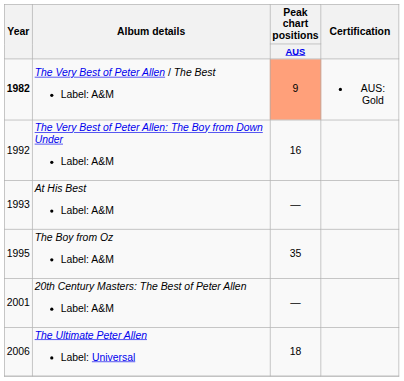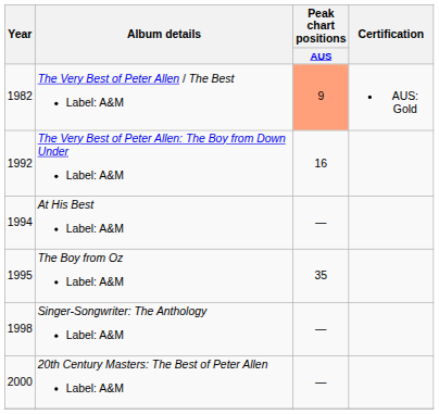 <table class="wikitable" style="text-align:center;">
 <tr>
 <th rowspan="2">Year</th>
 <th rowspan="2">Album details</th>
 <th colspan="1">Peak chart positions</th>
 <th rowspan="2">Certification</th>
 </tr>
 <tr>
 <th scope="col" style="width:2em;font-size:90%;"><a href='#'>AUS</a><br></th>
 </tr>
 <tr>
-<td><strong>1982</strong></td>
+<td>1982</td>
 <td align="left"><em><a href='#'>The Very Best of Peter Allen</a></em> / <em>The Best</em><br><ul><li>Label: A&M</li></ul></td>
 <td style="background: lightsalmon;">9</td>
 <td><br><ul><li>AUS: Gold</li></ul></td>
 </tr>
 <tr>
 <td>1992</td>
 <td align="left"><em><a href='#'>The Very Best of Peter Allen: The Boy from Down Under</a></em><br><ul><li>Label: A&M</li></ul></td>
 <td>16</td>
 <td></td>
 </tr>
 <tr>
-<td>1993</td>
+<td>1994</td>
 <td align="left"><em>At His Best</em><br><ul><li>Label: A&M</li></ul></td>
 <td>—</td>
 <td></td>
 </tr>
 <tr>
 <td>1995</td>
 <td align="left"><em>The Boy from Oz</em><br><ul><li>Label: A&M</li></ul></td>
 <td>35</td>
 <td></td>
 </tr>
 <tr>
-<td>2001</td>
+<td>1998</td>
+<td align="left"><em>Singer-Songwriter: The Anthology</em><br><ul><li>Label: A&M</li></ul></td>
+<td>—</td>
+<td></td>
+</tr>
+<tr>
+<td>2000</td>
 <td align="left"><em>20th Century Masters: The Best of Peter Allen</em><br><ul><li>Label: A&M</li></ul></td>
 <td>—</td>
 <td></td>
 </tr>
 <tr>
-<td>2006</td>
-<td align="left"><em><a href='#'>The Ultimate Peter Allen</a></em><br><ul><li>Label: <a href='#'>Universal</a></li></ul></td>
-<td>18</td>
-<td></td>
-</tr>
-<tr>
 </tr>
 </table>
